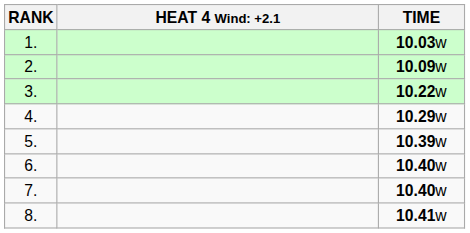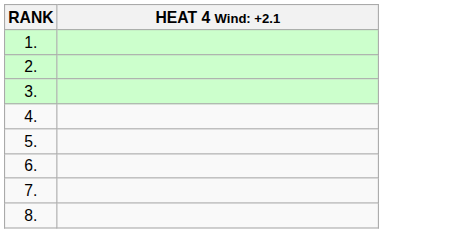 <table class="wikitable" style="border-collapse: collapse; font-size: 90%;">
 <tr>
 <th>RANK</th>
 <th style="width: 20em">HEAT 4 <small>Wind: +2.1</small></th>
-<th style="width: 5em">TIME</th>
 </tr>
 <tr style="background:#ccffcc;">
 <td align="center">1.</td>
 <td></td>
-<td align="center"><strong>10.03</strong>w</td>
 </tr>
 <tr style="background:#ccffcc;">
 <td align="center">2.</td>
 <td></td>
-<td align="center"><strong>10.09</strong>w</td>
 </tr>
 <tr style="background:#ccffcc;">
 <td align="center">3.</td>
 <td></td>
-<td align="center"><strong>10.22</strong>w</td>
 </tr>
 <tr>
 <td align="center">4.</td>
 <td></td>
-<td align="center"><strong>10.29</strong>w</td>
 </tr>
 <tr>
 <td align="center">5.</td>
 <td></td>
-<td align="center"><strong>10.39</strong>w</td>
 </tr>
 <tr>
 <td align="center">6.</td>
 <td></td>
-<td align="center"><strong>10.40</strong>w</td>
 </tr>
 <tr>
 <td align="center">7.</td>
 <td></td>
-<td align="center"><strong>10.40</strong>w</td>
 </tr>
 <tr>
 <td align="center">8.</td>
 <td></td>
-<td align="center"><strong>10.41</strong>w</td>
 </tr>
 </table>
